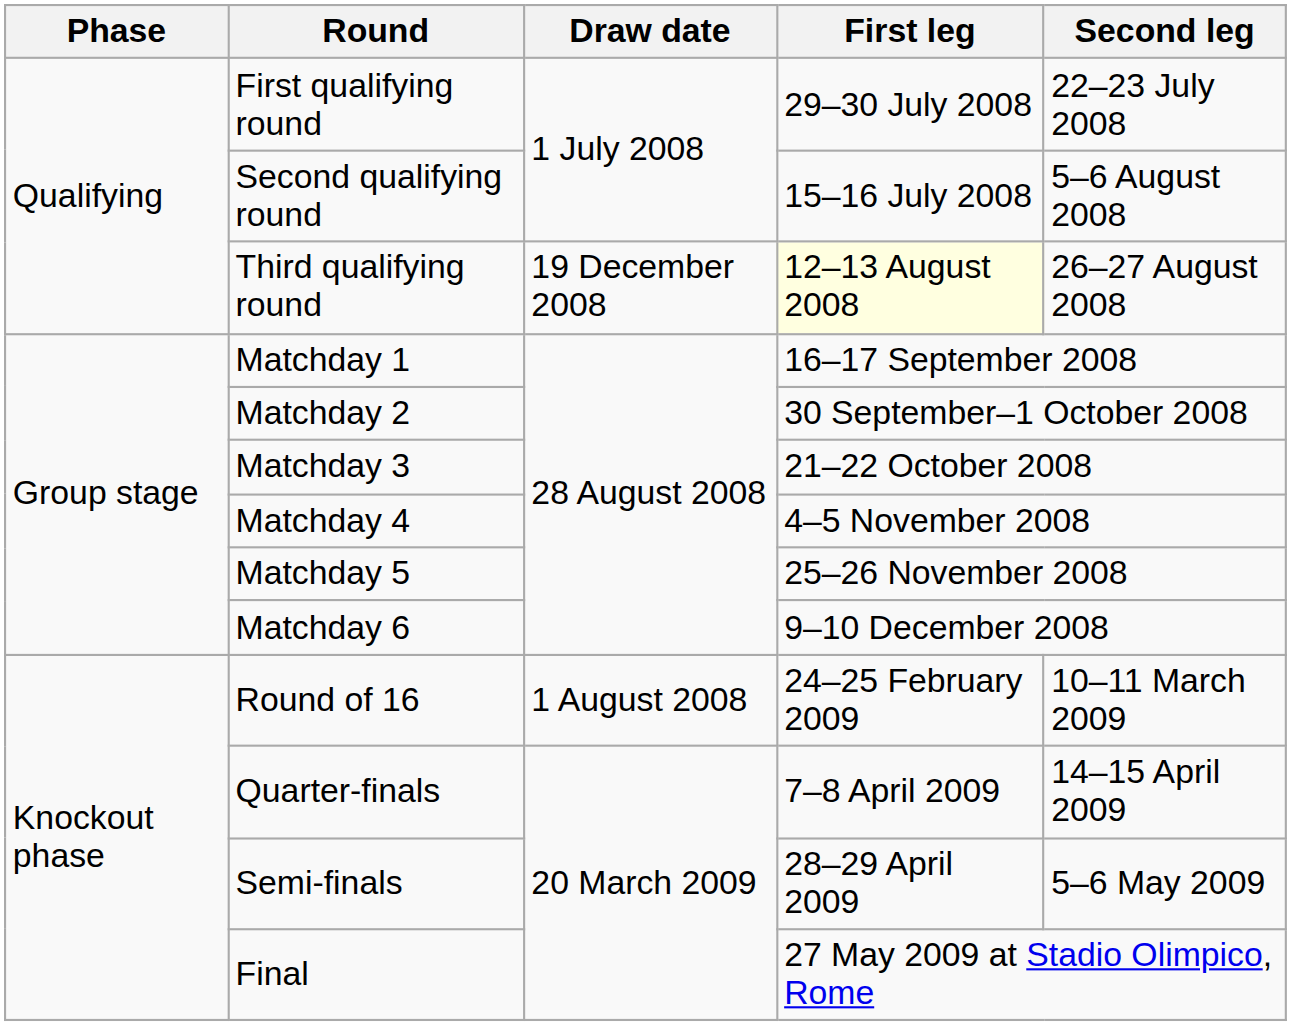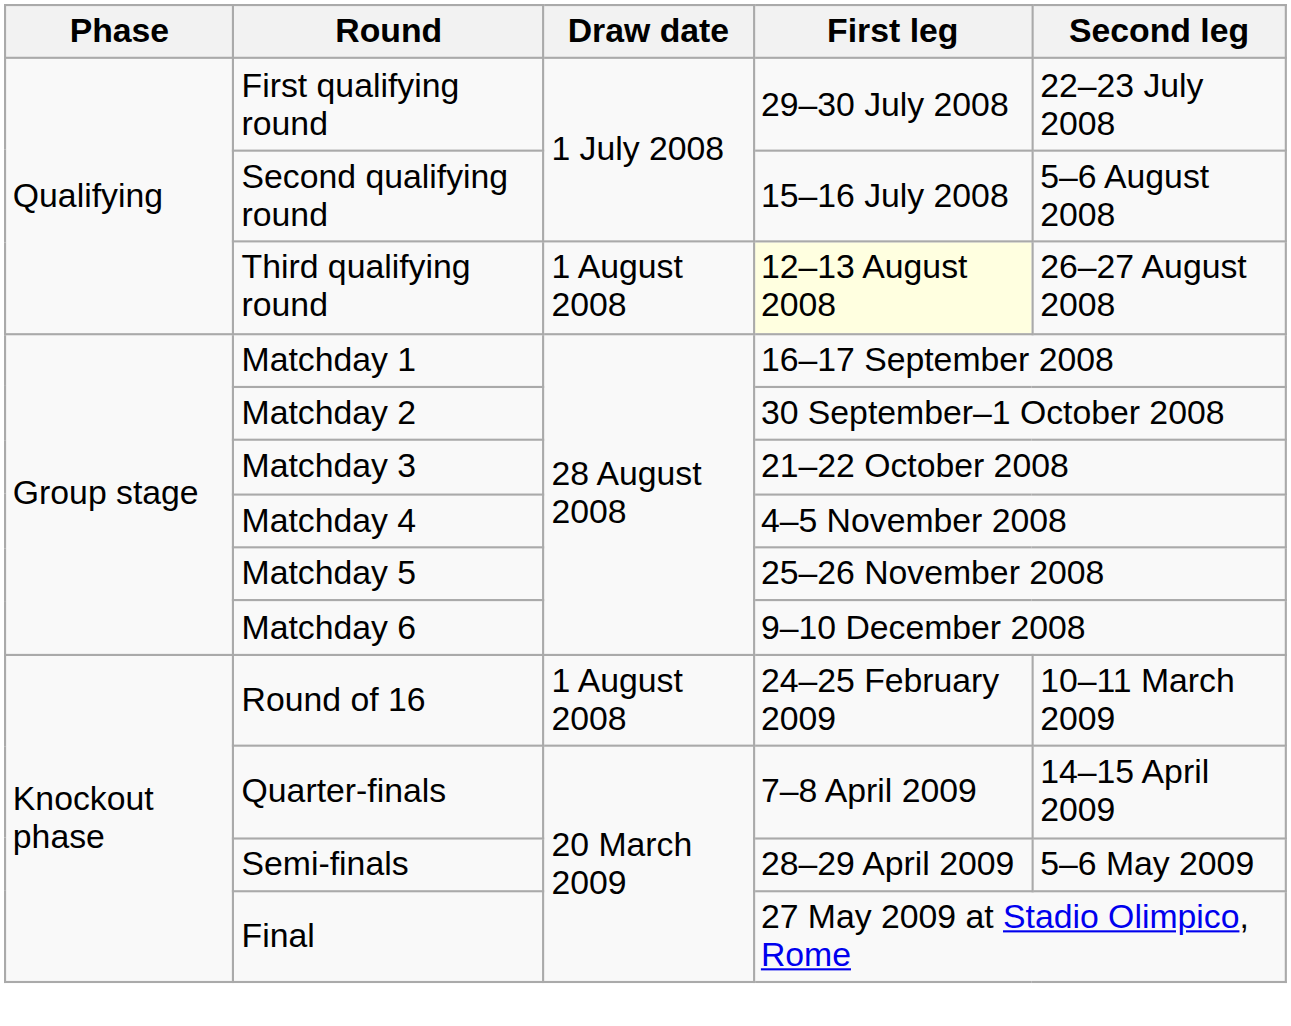 <table class="wikitable">
 <tr>
 <th>Phase</th>
 <th>Round</th>
 <th>Draw date</th>
 <th>First leg</th>
 <th>Second leg</th>
 </tr>
 <tr>
 <td rowspan=3>Qualifying</td>
 <td>First qualifying round</td>
 <td rowspan=2>1 July 2008</td>
 <td>29–30 July 2008</td>
 <td>22–23 July 2008</td>
 </tr>
 <tr>
 <td>Second qualifying round</td>
 <td>15–16 July 2008</td>
 <td>5–6 August 2008</td>
 </tr>
 <tr>
 <td>Third qualifying round</td>
-<td>19 December 2008</td>
+<td>1 August 2008</td>
 <td style="background: lightyellow;">12–13 August 2008</td>
 <td>26–27 August 2008</td>
 </tr>
 <tr>
 <td rowspan=6>Group stage</td>
 <td>Matchday 1</td>
 <td rowspan=6>28 August 2008</td>
 <td colspan=2>16–17 September 2008</td>
 </tr>
 <tr>
 <td>Matchday 2</td>
 <td colspan=2>30 September–1 October 2008</td>
 </tr>
 <tr>
 <td>Matchday 3</td>
 <td colspan=2>21–22 October 2008</td>
 </tr>
 <tr>
 <td>Matchday 4</td>
 <td colspan=2>4–5 November 2008</td>
 </tr>
 <tr>
 <td>Matchday 5</td>
 <td colspan=2>25–26 November 2008</td>
 </tr>
 <tr>
 <td>Matchday 6</td>
 <td colspan=2>9–10 December 2008</td>
 </tr>
 <tr>
 <td rowspan=4>Knockout phase</td>
 <td>Round of 16</td>
 <td>1 August 2008</td>
 <td>24–25 February 2009</td>
 <td>10–11 March 2009</td>
 </tr>
 <tr>
 <td>Quarter-finals</td>
 <td rowspan=3>20 March 2009</td>
 <td>7–8 April 2009</td>
 <td>14–15 April 2009</td>
 </tr>
 <tr>
 <td>Semi-finals</td>
 <td>28–29 April 2009</td>
 <td>5–6 May 2009</td>
 </tr>
 <tr>
 <td>Final</td>
 <td colspan="2">27 May 2009 at <a href='#'>Stadio Olimpico</a>, <a href='#'>Rome</a></td>
 </tr>
 </table>
